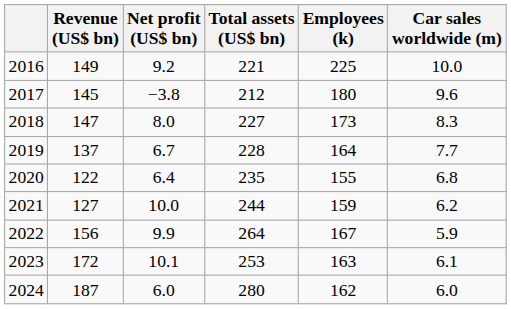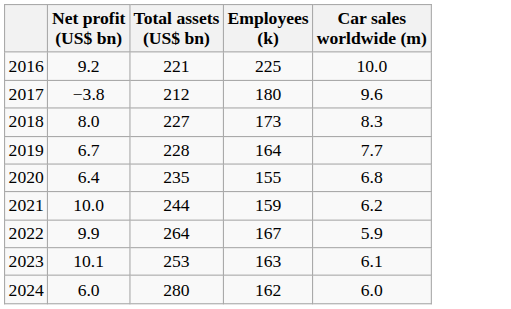 <table class="wikitable" style="text-align:center">
 <tr>
 <th></th>
-<th>Revenue<br>(US$ bn)</th>
 <th>Net profit<br>(US$ bn)</th>
 <th>Total assets<br>(US$ bn)</th>
 <th>Employees<br>(k)</th>
 <th>Car sales<br>worldwide (m)</th>
 </tr>
 <tr>
 <td>2016</td>
-<td>149</td>
 <td>9.2</td>
 <td>221</td>
 <td>225</td>
 <td>10.0</td>
 </tr>
 <tr>
 <td>2017</td>
-<td>145</td>
 <td><span>−3.8</span></td>
 <td>212</td>
 <td>180</td>
 <td>9.6</td>
 </tr>
 <tr>
 <td>2018</td>
-<td>147</td>
 <td>8.0</td>
 <td>227</td>
 <td>173</td>
 <td>8.3</td>
 </tr>
 <tr>
 <td>2019</td>
-<td>137</td>
 <td>6.7</td>
 <td>228</td>
 <td>164</td>
 <td>7.7</td>
 </tr>
 <tr>
 <td>2020</td>
-<td>122</td>
 <td>6.4</td>
 <td>235</td>
 <td>155</td>
 <td>6.8</td>
 </tr>
 <tr>
 <td>2021</td>
-<td>127</td>
 <td>10.0</td>
 <td>244</td>
 <td>159</td>
 <td>6.2</td>
 </tr>
 <tr>
 <td>2022</td>
-<td>156</td>
 <td>9.9</td>
 <td>264</td>
 <td>167</td>
 <td>5.9</td>
 </tr>
 <tr>
 <td>2023</td>
-<td>172</td>
 <td>10.1</td>
 <td>253</td>
 <td>163</td>
 <td>6.1</td>
 </tr>
 <tr>
 <td>2024</td>
-<td>187</td>
 <td>6.0</td>
 <td>280</td>
 <td>162</td>
 <td>6.0</td>
 </tr>
 </table>
